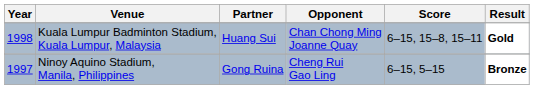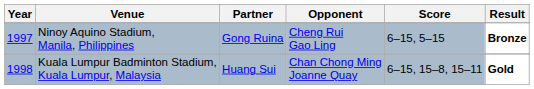 <table class="sortable wikitable" style="font-size: 90%;">
 <tr>
 <th>Year</th>
 <th>Venue</th>
 <th>Partner</th>
 <th>Opponent</th>
 <th>Score</th>
 <th>Result</th>
 </tr>
 <tr>
 </tr>
 <tr style="background:#AABBCC">
+<td align="center"><a href='#'>1997</a></td>
+<td align="left">Ninoy Aquino Stadium,<br><a href='#'>Manila</a>, <a href='#'>Philippines</a></td>
+<td align="left"> <a href='#'>Gong Ruina</a></td>
+<td align="left"> <a href='#'>Cheng Rui</a> <br>  <a href='#'>Gao Ling</a></td>
+<td align="left">6–15, 5–15</td>
+<td style="text-align:left; background:white"> <strong>Bronze</strong></td>
+</tr>
+<tr>
+</tr>
+<tr style="background:#AABBCC">
 <td align="center"><a href='#'>1998</a></td>
 <td align="left">Kuala Lumpur Badminton Stadium,<br><a href='#'>Kuala Lumpur</a>, <a href='#'>Malaysia</a></td>
 <td align="left"> <a href='#'>Huang Sui</a></td>
 <td align="left"> <a href='#'>Chan Chong Ming</a> <br>  <a href='#'>Joanne Quay</a></td>
 <td align="left">6–15, 15–8, 15–11</td>
 <td style="text-align:left; background:white"> <strong>Gold</strong></td>
 </tr>
-<tr>
-</tr>
-<tr style="background:#AABBCC">
-<td align="center"><a href='#'>1997</a></td>
-<td align="left">Ninoy Aquino Stadium,<br><a href='#'>Manila</a>, <a href='#'>Philippines</a></td>
-<td align="left"> <a href='#'>Gong Ruina</a></td>
-<td align="left"> <a href='#'>Cheng Rui</a> <br>  <a href='#'>Gao Ling</a></td>
-<td align="left">6–15, 5–15</td>
-<td style="text-align:left; background:white"> <strong>Bronze</strong></td>
-</tr>
 </table>
